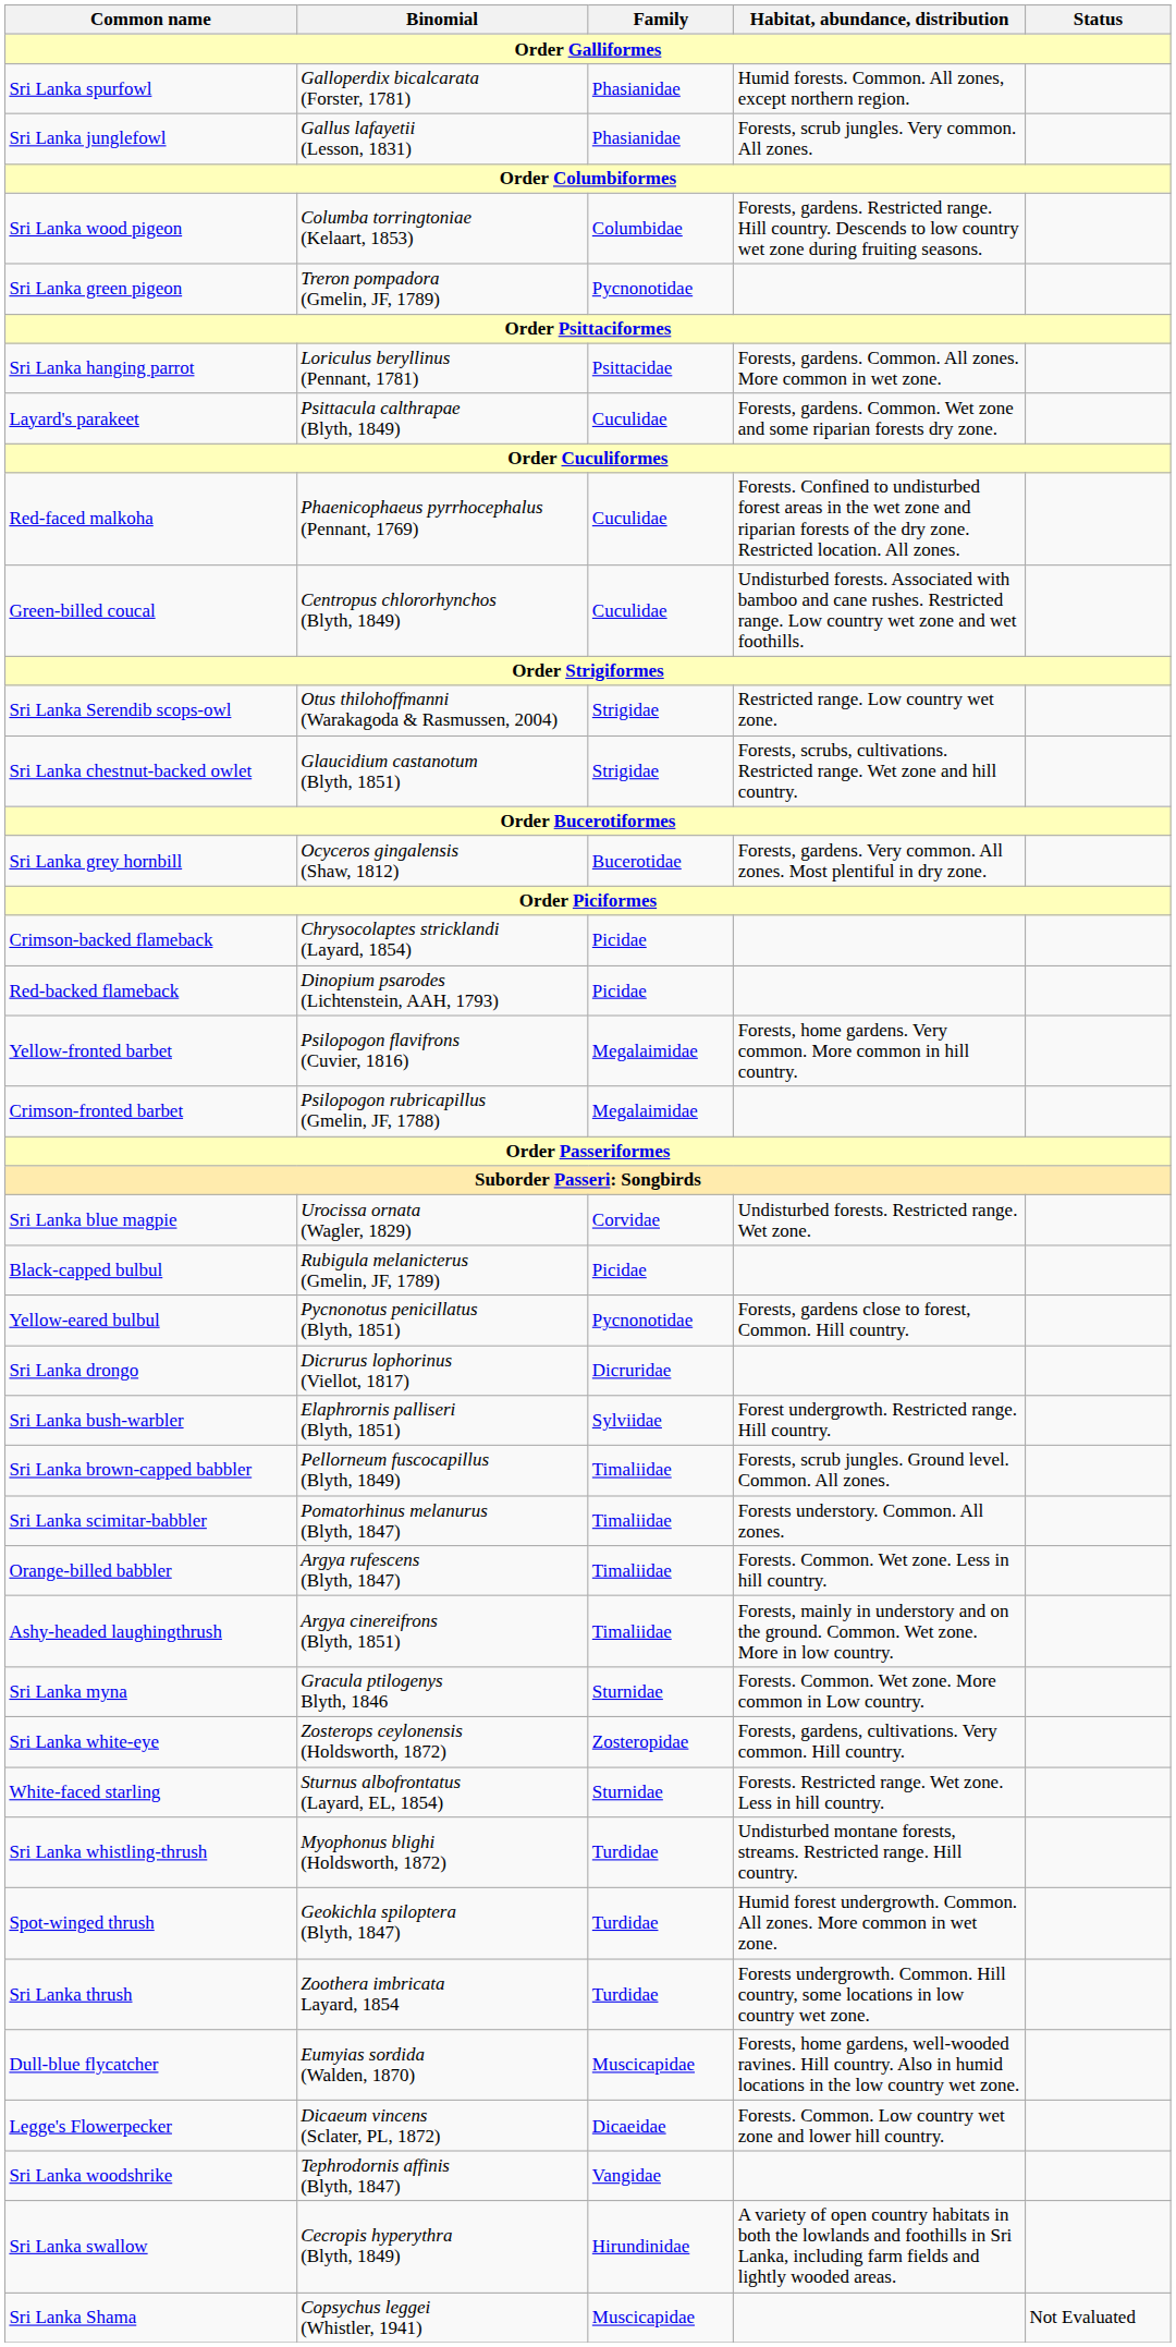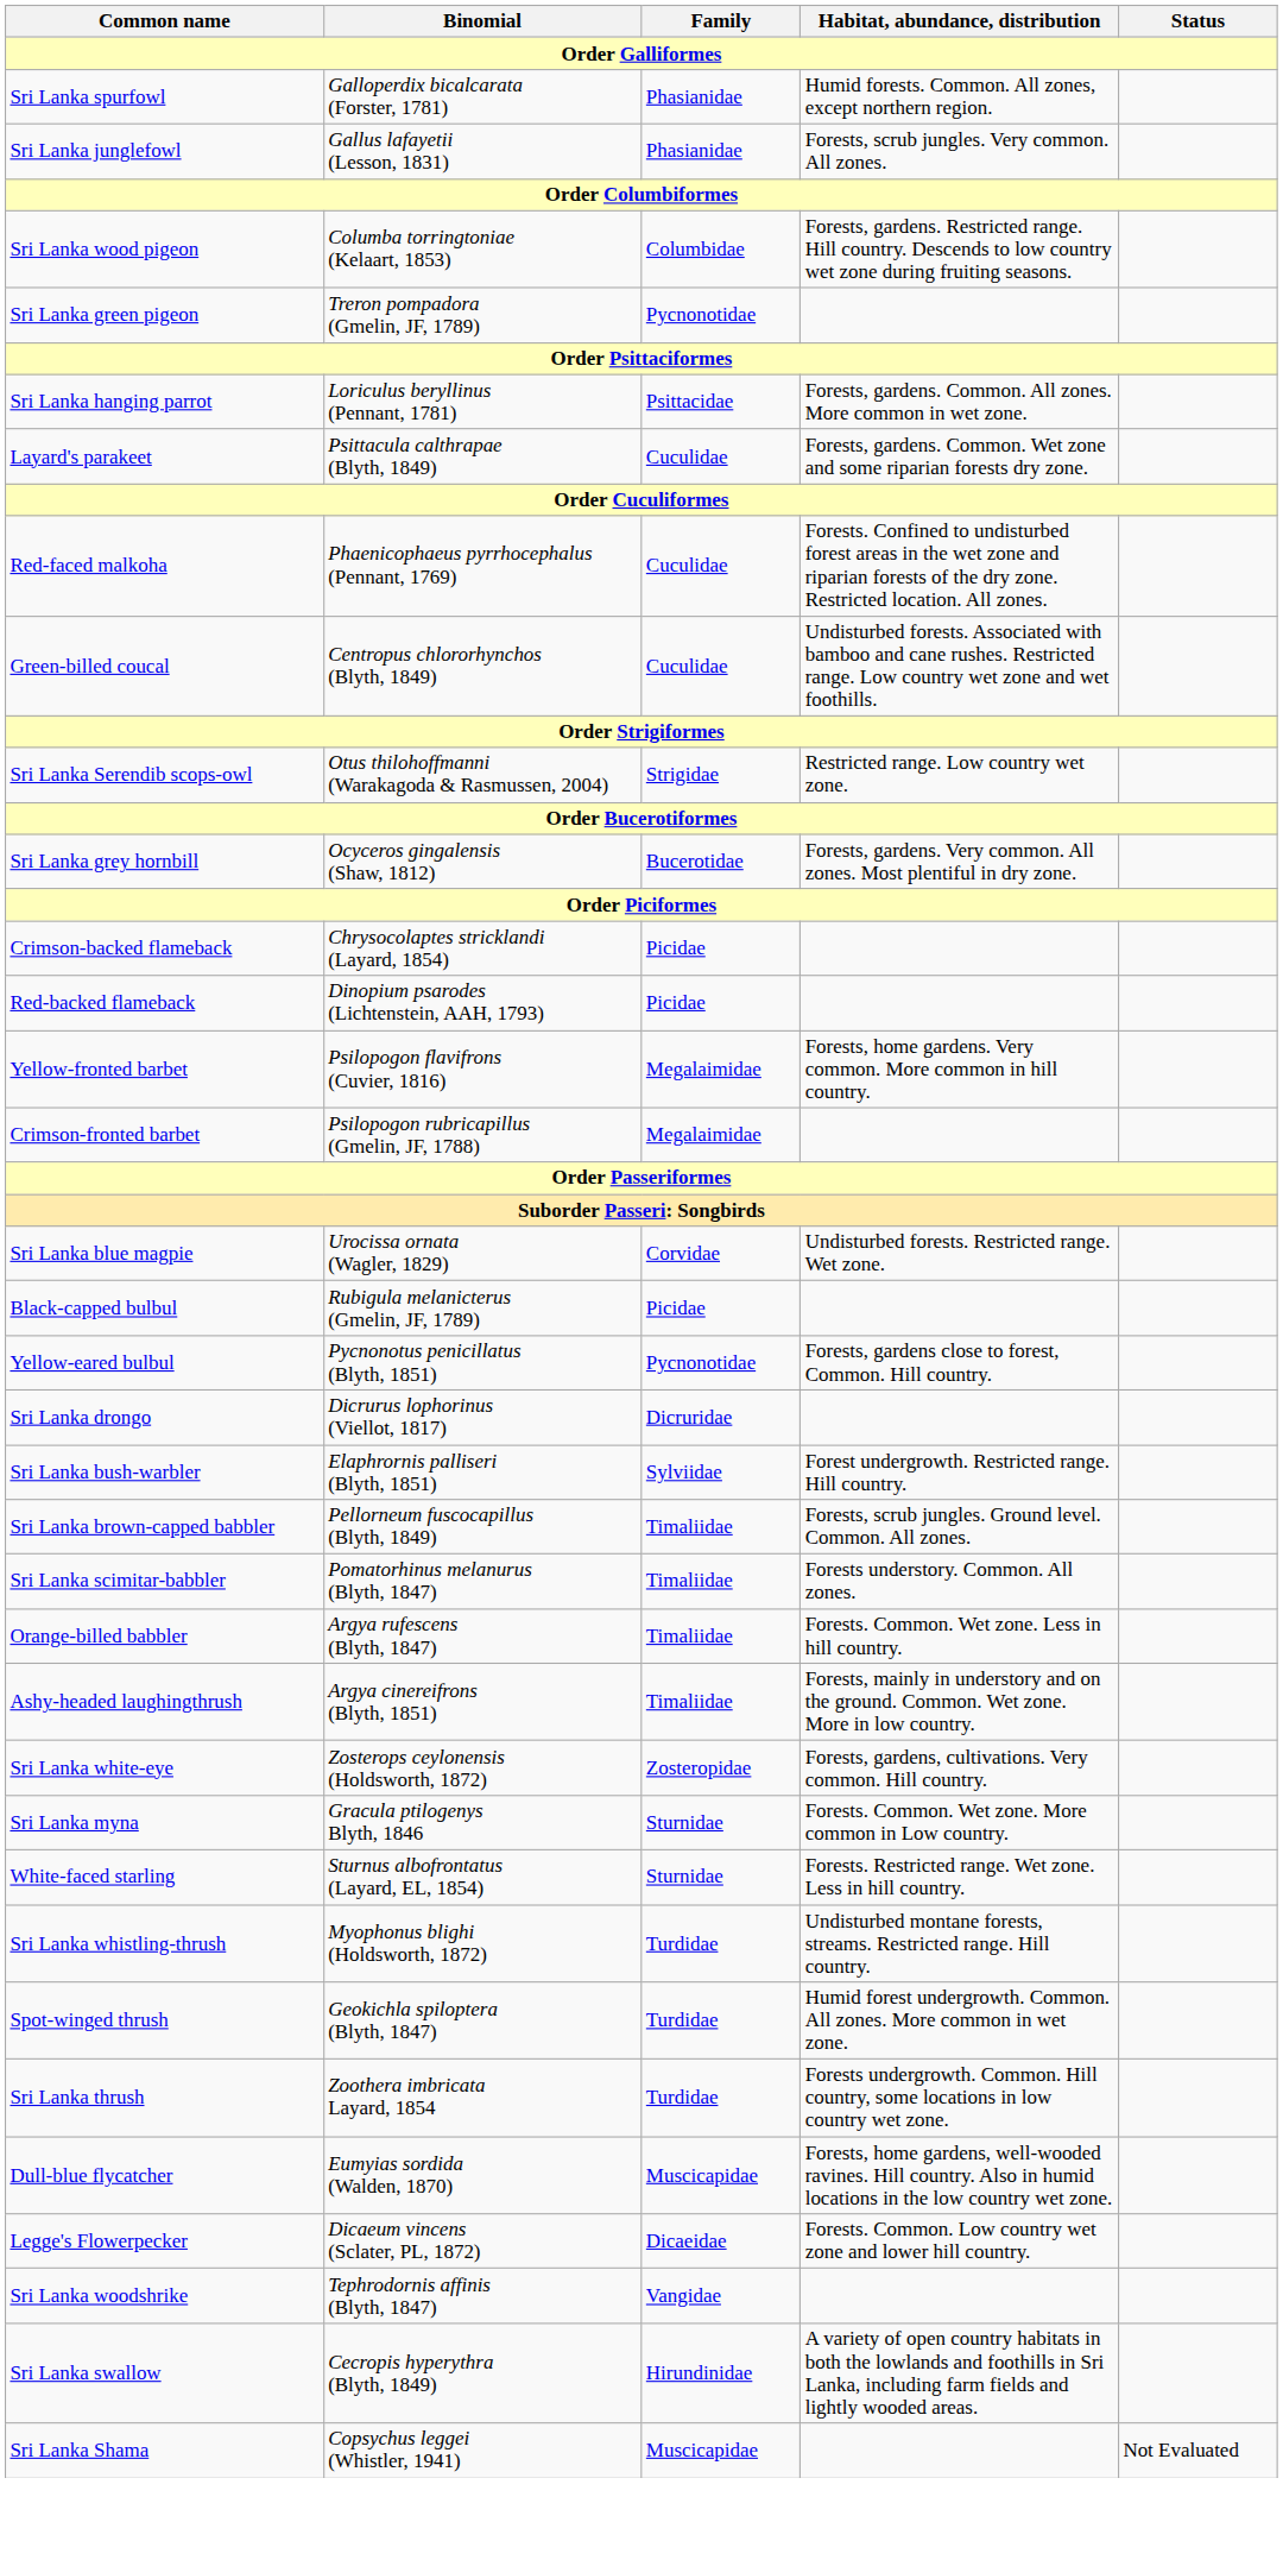 <table width=80% class="wikitable">
 <tr>
 <th width=20%>Common name</th>
 <th width=20%>Binomial</th>
 <th width=10%>Family</th>
 <th width=20%>Habitat, abundance, distribution</th>
 <th width=10%>Status</th>
 </tr>
 <tr>
 <td style="text-align:center;" bgcolor="#ffffbb" colspan=5><strong>Order <a href='#'>Galliformes</a></strong></td>
 </tr>
 <tr>
 <td><a href='#'>Sri Lanka spurfowl</a><br></td>
 <td><em>Galloperdix bicalcarata</em><br>(Forster, 1781)</td>
 <td><a href='#'>Phasianidae</a></td>
 <td>Humid forests. Common. All zones, except northern region.</td>
 <td></td>
 </tr>
 <tr>
 <td><a href='#'>Sri Lanka junglefowl</a><br></td>
 <td><em>Gallus lafayetii</em><br>(Lesson, 1831)</td>
 <td><a href='#'>Phasianidae</a></td>
 <td>Forests, scrub jungles. Very common. All zones.</td>
 <td></td>
 </tr>
 <tr>
 <td style="text-align:center;" bgcolor="#ffffbb" colspan=5><strong>Order <a href='#'>Columbiformes</a></strong></td>
 </tr>
 <tr>
 <td><a href='#'>Sri Lanka wood pigeon</a><br></td>
 <td><em>Columba torringtoniae</em><br>(Kelaart, 1853)</td>
 <td><a href='#'>Columbidae</a></td>
 <td>Forests, gardens. Restricted range. Hill country. Descends to low country wet zone during fruiting seasons.</td>
 <td></td>
 </tr>
 <tr>
 <td><a href='#'>Sri Lanka green pigeon</a><br></td>
 <td><em>Treron pompadora</em><br>(Gmelin, JF, 1789)</td>
 <td><a href='#'>Pycnonotidae</a></td>
 <td></td>
 <td></td>
 </tr>
 <tr>
 <td style="text-align:center;" bgcolor="#ffffbb" colspan=5><strong>Order <a href='#'>Psittaciformes</a></strong></td>
 </tr>
 <tr>
 <td><a href='#'>Sri Lanka hanging parrot</a><br></td>
 <td><em>Loriculus beryllinus</em><br>(Pennant, 1781)</td>
 <td><a href='#'>Psittacidae</a></td>
 <td>Forests, gardens. Common. All zones. More common in wet zone.</td>
 <td></td>
 </tr>
 <tr>
 <td><a href='#'>Layard's parakeet</a><br></td>
 <td><em>Psittacula calthrapae</em><br>(Blyth, 1849)</td>
 <td><a href='#'>Cuculidae</a></td>
 <td>Forests, gardens. Common. Wet zone and some riparian forests dry zone.</td>
 <td></td>
 </tr>
 <tr>
 <td style="text-align:center;" bgcolor="#ffffbb" colspan=5><strong>Order <a href='#'>Cuculiformes</a></strong></td>
 </tr>
 <tr>
 <td><a href='#'>Red-faced malkoha</a><br></td>
 <td><em>Phaenicophaeus pyrrhocephalus</em><br>(Pennant, 1769)</td>
 <td><a href='#'>Cuculidae</a></td>
 <td>Forests. Confined to undisturbed forest areas in the wet zone and riparian forests of the dry zone. Restricted location. All zones.</td>
 <td></td>
 </tr>
 <tr>
 <td><a href='#'>Green-billed coucal</a><br></td>
 <td><em>Centropus chlororhynchos</em><br>(Blyth, 1849)</td>
 <td><a href='#'>Cuculidae</a></td>
 <td>Undisturbed forests. Associated with bamboo and cane rushes. Restricted range. Low country wet zone and wet foothills.</td>
 <td></td>
 </tr>
 <tr>
 <td style="text-align:center;" bgcolor="#ffffbb" colspan=5><strong>Order <a href='#'>Strigiformes</a></strong></td>
 </tr>
 <tr>
 <td><a href='#'>Sri Lanka Serendib scops-owl</a><br></td>
 <td><em>Otus thilohoffmanni</em><br>(Warakagoda & Rasmussen, 2004)</td>
 <td><a href='#'>Strigidae</a></td>
 <td>Restricted range. Low country wet zone.</td>
-<td></td>
-</tr>
-<tr>
-<td><a href='#'>Sri Lanka chestnut-backed owlet</a><br></td>
-<td><em>Glaucidium castanotum</em><br>(Blyth, 1851)</td>
-<td><a href='#'>Strigidae</a></td>
-<td>Forests, scrubs, cultivations. Restricted range. Wet zone and hill country.</td>
 <td></td>
 </tr>
 <tr>
 <td style="text-align:center;" bgcolor="#ffffbb" colspan=5><strong>Order <a href='#'>Bucerotiformes</a></strong></td>
 </tr>
 <tr>
 <td><a href='#'>Sri Lanka grey hornbill</a><br></td>
 <td><em>Ocyceros gingalensis</em><br>(Shaw, 1812)</td>
 <td><a href='#'>Bucerotidae</a></td>
 <td>Forests, gardens. Very common. All zones. Most plentiful in dry zone.</td>
 <td></td>
 </tr>
 <tr>
 <td style="text-align:center;" bgcolor="#ffffbb" colspan=5><strong>Order <a href='#'>Piciformes</a></strong></td>
 </tr>
 <tr>
 <td><a href='#'>Crimson-backed flameback</a></td>
 <td><em>Chrysocolaptes stricklandi</em><br>(Layard, 1854)</td>
 <td><a href='#'>Picidae</a></td>
 <td></td>
 <td></td>
 </tr>
 <tr>
 <td><a href='#'>Red-backed flameback</a><br></td>
 <td><em>Dinopium psarodes</em><br>(Lichtenstein, AAH, 1793)</td>
 <td><a href='#'>Picidae</a></td>
 <td></td>
 <td></td>
 </tr>
 <tr>
 <td><a href='#'>Yellow-fronted barbet</a><br></td>
 <td><em>Psilopogon flavifrons</em><br>(Cuvier, 1816)</td>
 <td><a href='#'>Megalaimidae</a></td>
 <td>Forests, home gardens. Very common. More common in hill country.</td>
 <td></td>
 </tr>
 <tr>
 <td><a href='#'>Crimson-fronted barbet</a><br></td>
 <td><em>Psilopogon rubricapillus</em><br>(Gmelin, JF, 1788)</td>
 <td><a href='#'>Megalaimidae</a></td>
 <td></td>
 <td></td>
 </tr>
 <tr>
 <td style="text-align:center;" bgcolor="#ffffbb" colspan=5><strong>Order <a href='#'>Passeriformes</a></strong></td>
 </tr>
 <tr>
 <td style="text-align:center;" bgcolor="#ffebad" colspan=5><strong>Suborder <a href='#'>Passeri</a>: Songbirds</strong></td>
 </tr>
 <tr>
 <td><a href='#'>Sri Lanka blue magpie</a><br></td>
 <td><em>Urocissa ornata</em><br>(Wagler, 1829)</td>
 <td><a href='#'>Corvidae</a></td>
 <td>Undisturbed forests. Restricted range. Wet zone.</td>
 <td></td>
 </tr>
 <tr>
 <td><a href='#'>Black-capped bulbul</a><br></td>
 <td><em>Rubigula melanicterus</em><br>(Gmelin, JF, 1789)</td>
 <td><a href='#'>Picidae</a></td>
 <td></td>
 <td></td>
 </tr>
 <tr>
 <td><a href='#'>Yellow-eared bulbul</a><br></td>
 <td><em>Pycnonotus penicillatus</em><br>(Blyth, 1851)</td>
 <td><a href='#'>Pycnonotidae</a></td>
 <td>Forests, gardens close to forest, Common. Hill country.</td>
 <td></td>
 </tr>
 <tr>
 <td><a href='#'>Sri Lanka drongo</a><br></td>
 <td><em>Dicrurus lophorinus</em><br>(Viellot, 1817)</td>
 <td><a href='#'>Dicruridae</a></td>
 <td></td>
 <td></td>
 </tr>
 <tr>
 <td><a href='#'>Sri Lanka bush-warbler</a><br></td>
 <td><em>Elaphrornis palliseri</em><br>(Blyth, 1851)</td>
 <td><a href='#'>Sylviidae</a></td>
 <td>Forest undergrowth. Restricted range. Hill country.</td>
 <td></td>
 </tr>
 <tr>
 <td><a href='#'>Sri Lanka brown-capped babbler</a><br></td>
 <td><em>Pellorneum fuscocapillus</em><br>(Blyth, 1849)</td>
 <td><a href='#'>Timaliidae</a></td>
 <td>Forests, scrub jungles. Ground level. Common. All zones.</td>
 <td></td>
 </tr>
 <tr>
 <td><a href='#'>Sri Lanka scimitar-babbler</a><br></td>
 <td><em>Pomatorhinus melanurus</em><br>(Blyth, 1847)</td>
 <td><a href='#'>Timaliidae</a></td>
 <td>Forests understory. Common. All zones.</td>
 <td></td>
 </tr>
 <tr>
 <td><a href='#'>Orange-billed babbler</a><br></td>
 <td><em>Argya rufescens</em><br>(Blyth, 1847)</td>
 <td><a href='#'>Timaliidae</a></td>
 <td>Forests. Common. Wet zone. Less in hill country.</td>
 <td></td>
 </tr>
 <tr>
 <td><a href='#'>Ashy-headed laughingthrush</a><br></td>
 <td><em>Argya cinereifrons</em><br>(Blyth, 1851)</td>
 <td><a href='#'>Timaliidae</a></td>
 <td>Forests, mainly in understory and on the ground. Common. Wet zone. More in low country.</td>
 <td></td>
 </tr>
 <tr>
+<td><a href='#'>Sri Lanka white-eye</a><br></td>
+<td><em>Zosterops ceylonensis</em><br>(Holdsworth, 1872)</td>
+<td><a href='#'>Zosteropidae</a></td>
+<td>Forests, gardens, cultivations. Very common. Hill country.</td>
+<td></td>
+</tr>
+<tr>
 <td><a href='#'>Sri Lanka myna</a><br></td>
 <td><em>Gracula ptilogenys</em><br>Blyth, 1846</td>
 <td><a href='#'>Sturnidae</a></td>
 <td>Forests. Common. Wet zone. More common in Low country.</td>
-<td></td>
-</tr>
-<tr>
-<td><a href='#'>Sri Lanka white-eye</a><br></td>
-<td><em>Zosterops ceylonensis</em><br>(Holdsworth, 1872)</td>
-<td><a href='#'>Zosteropidae</a></td>
-<td>Forests, gardens, cultivations. Very common. Hill country.</td>
 <td></td>
 </tr>
 <tr>
 <td><a href='#'>White-faced starling</a><br></td>
 <td><em>Sturnus albofrontatus</em><br>(Layard, EL, 1854)</td>
 <td><a href='#'>Sturnidae</a></td>
 <td>Forests. Restricted range. Wet zone. Less in hill country.</td>
 <td></td>
 </tr>
 <tr>
 <td><a href='#'>Sri Lanka whistling-thrush</a><br></td>
 <td><em>Myophonus blighi</em><br>(Holdsworth, 1872)</td>
 <td><a href='#'>Turdidae</a></td>
 <td>Undisturbed montane forests, streams. Restricted range. Hill country.</td>
 <td></td>
 </tr>
 <tr>
 <td><a href='#'>Spot-winged thrush</a><br></td>
 <td><em>Geokichla spiloptera</em><br>(Blyth, 1847)</td>
 <td><a href='#'>Turdidae</a></td>
 <td>Humid forest undergrowth. Common. All zones. More common in wet zone.</td>
 <td></td>
 </tr>
 <tr>
 <td><a href='#'>Sri Lanka thrush</a><br></td>
 <td><em>Zoothera imbricata</em><br>Layard, 1854</td>
 <td><a href='#'>Turdidae</a></td>
 <td>Forests undergrowth. Common. Hill country, some locations in low country wet zone.</td>
 <td></td>
 </tr>
 <tr>
 <td><a href='#'>Dull-blue flycatcher</a><br></td>
 <td><em>Eumyias sordida</em><br>(Walden, 1870)</td>
 <td><a href='#'>Muscicapidae</a></td>
 <td>Forests, home gardens, well-wooded ravines. Hill country. Also in humid locations in the low country wet zone.</td>
 <td></td>
 </tr>
 <tr>
 <td><a href='#'>Legge's Flowerpecker</a><br></td>
 <td><em>Dicaeum vincens</em><br>(Sclater, PL, 1872)</td>
 <td><a href='#'>Dicaeidae</a></td>
 <td>Forests. Common. Low country wet zone and lower hill country.</td>
 <td></td>
 </tr>
 <tr>
 <td><a href='#'>Sri Lanka woodshrike</a><br></td>
 <td><em>Tephrodornis affinis</em><br>(Blyth, 1847)</td>
 <td><a href='#'>Vangidae</a></td>
 <td></td>
 <td><br></td>
 </tr>
 <tr>
 <td><a href='#'>Sri Lanka swallow</a><br></td>
 <td><em>Cecropis hyperythra</em><br>(Blyth, 1849)</td>
 <td><a href='#'>Hirundinidae</a></td>
 <td>A variety of open country habitats in both the lowlands and foothills in Sri Lanka, including farm fields and lightly wooded areas.</td>
 <td><br></td>
 </tr>
 <tr>
 <td><a href='#'>Sri Lanka Shama</a><br></td>
 <td><em>Copsychus leggei</em><br>(Whistler, 1941)</td>
 <td><a href='#'>Muscicapidae</a></td>
 <td></td>
 <td>Not Evaluated</td>
 </tr>
 </table>
